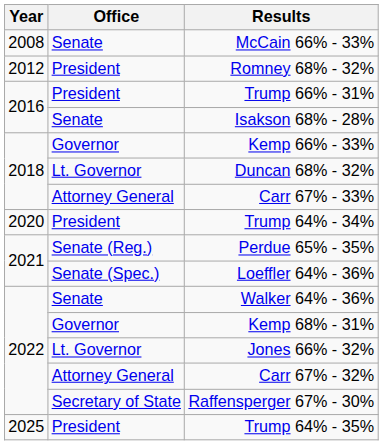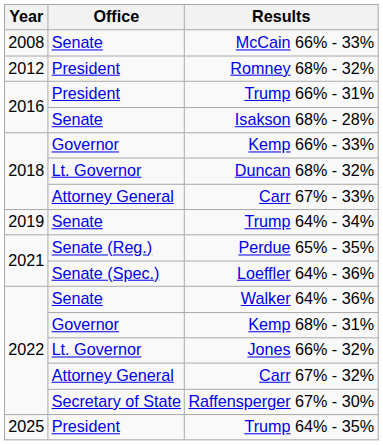 <table class=wikitable>
 <tr>
 <th>Year</th>
 <th>Office</th>
 <th>Results</th>
 </tr>
 <tr>
 <td>2008</td>
 <td><a href='#'>Senate</a></td>
 <td align="right" ><a href='#'>McCain</a> 66% - 33%</td>
 </tr>
 <tr>
 <td>2012</td>
 <td><a href='#'>President</a></td>
 <td align="right" ><a href='#'>Romney</a> 68% - 32%</td>
 </tr>
 <tr>
 <td rowspan=2>2016</td>
 <td><a href='#'>President</a></td>
 <td align="right" ><a href='#'>Trump</a> 66% - 31%</td>
 </tr>
 <tr>
 <td><a href='#'>Senate</a></td>
 <td align="right" ><a href='#'>Isakson</a> 68% - 28%</td>
 </tr>
 <tr>
 <td rowspan=3>2018</td>
 <td><a href='#'>Governor</a></td>
 <td align="right" ><a href='#'>Kemp</a> 66% - 33%</td>
 </tr>
 <tr>
 <td><a href='#'>Lt. Governor</a></td>
 <td align="right" ><a href='#'>Duncan</a> 68% - 32%</td>
 </tr>
 <tr>
 <td><a href='#'>Attorney General</a></td>
 <td align="right" ><a href='#'>Carr</a> 67% - 33%</td>
 </tr>
 <tr>
-<td>2020</td>
-<td><a href='#'>President</a></td>
+<td>2019</td>
+<td><a href='#'>Senate</a></td>
 <td align="right" ><a href='#'>Trump</a> 64% - 34%</td>
 </tr>
 <tr>
 <td rowspan=2>2021</td>
 <td><a href='#'>Senate (Reg.)</a></td>
 <td align="right" ><a href='#'>Perdue</a> 65% - 35%</td>
 </tr>
 <tr>
 <td><a href='#'>Senate (Spec.)</a></td>
 <td align="right" ><a href='#'>Loeffler</a> 64% - 36%</td>
 </tr>
 <tr>
 <td rowspan=5>2022</td>
 <td><a href='#'>Senate</a></td>
 <td align="right" ><a href='#'>Walker</a> 64% - 36%</td>
 </tr>
 <tr>
 <td><a href='#'>Governor</a></td>
 <td align="right" ><a href='#'>Kemp</a> 68% - 31%</td>
 </tr>
 <tr>
 <td><a href='#'>Lt. Governor</a></td>
 <td align="right" ><a href='#'>Jones</a> 66% - 32%</td>
 </tr>
 <tr>
 <td><a href='#'>Attorney General</a></td>
 <td align="right" ><a href='#'>Carr</a> 67% - 32%</td>
 </tr>
 <tr>
 <td><a href='#'>Secretary of State</a></td>
 <td align="right" ><a href='#'>Raffensperger</a> 67% - 30%</td>
 </tr>
 <tr>
 <td>2025</td>
 <td><a href='#'>President</a></td>
 <td align="right" ><a href='#'>Trump</a> 64% - 35%</td>
 </tr>
 </table>
